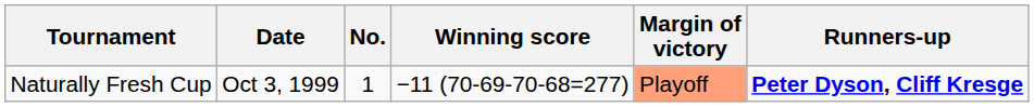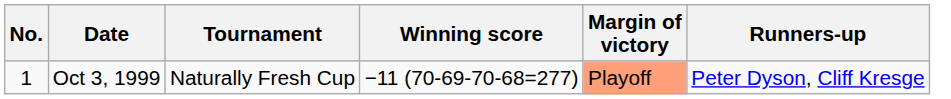 <table class="wikitable" style="font-size:95%;">
 <tr>
+<th>No.</th>
+<th>Date</th>
 <th>Tournament</th>
-<th>Date</th>
-<th>No.</th>
 <th>Winning score</th>
 <th>Margin of<br>victory</th>
 <th>Runners-up</th>
 </tr>
 <tr>
+<td align=center>1</td>
+<td align=right>Oct 3, 1999</td>
 <td>Naturally Fresh Cup</td>
-<td align=right>Oct 3, 1999</td>
-<td align=center>1</td>
 <td>−11 (70-69-70-68=277)</td>
 <td style="background: lightsalmon;">Playoff</td>
-<td><strong> <a href='#'>Peter Dyson</a>,  <a href='#'>Cliff Kresge</a></strong></td>
+<td> <a href='#'>Peter Dyson</a>,  <a href='#'>Cliff Kresge</a></td>
 </tr>
 </table>
